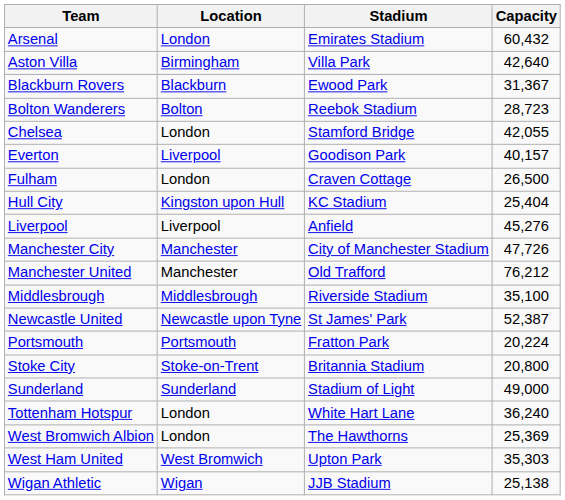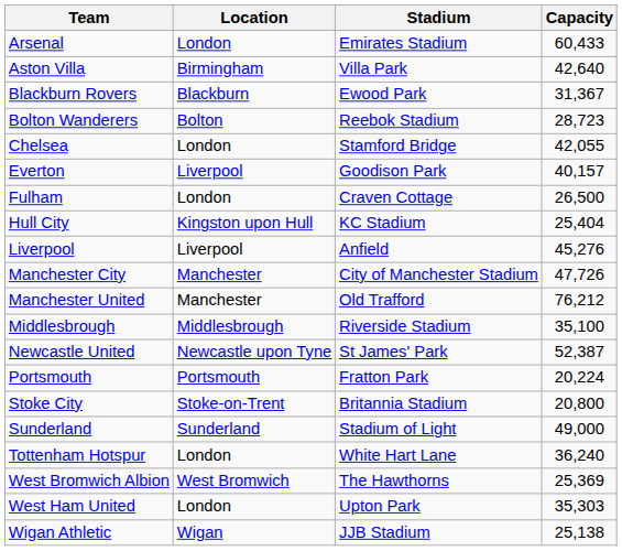 <table class="wikitable sortable">
 <tr>
 <th>Team</th>
 <th>Location</th>
 <th>Stadium</th>
 <th>Capacity</th>
 </tr>
 <tr>
 <td><a href='#'>Arsenal</a></td>
 <td><a href='#'>London</a> </td>
 <td><a href='#'>Emirates Stadium</a></td>
-<td style="text-align:center;">60,432</td>
+<td style="text-align:center;">60,433</td>
 </tr>
 <tr>
 <td><a href='#'>Aston Villa</a></td>
 <td><a href='#'>Birmingham</a></td>
 <td><a href='#'>Villa Park</a></td>
 <td style="text-align:center;">42,640</td>
 </tr>
 <tr>
 <td><a href='#'>Blackburn Rovers</a></td>
 <td><a href='#'>Blackburn</a></td>
 <td><a href='#'>Ewood Park</a></td>
 <td style="text-align:center;">31,367</td>
 </tr>
 <tr>
 <td><a href='#'>Bolton Wanderers</a></td>
 <td><a href='#'>Bolton</a></td>
 <td><a href='#'>Reebok Stadium</a></td>
 <td style="text-align:center;">28,723</td>
 </tr>
 <tr>
 <td><a href='#'>Chelsea</a></td>
 <td>London </td>
 <td><a href='#'>Stamford Bridge</a></td>
 <td style="text-align:center;">42,055</td>
 </tr>
 <tr>
 <td><a href='#'>Everton</a></td>
 <td><a href='#'>Liverpool</a> </td>
 <td><a href='#'>Goodison Park</a></td>
 <td style="text-align:center;">40,157</td>
 </tr>
 <tr>
 <td><a href='#'>Fulham</a></td>
 <td>London </td>
 <td><a href='#'>Craven Cottage</a></td>
 <td style="text-align:center;">26,500</td>
 </tr>
 <tr>
 <td><a href='#'>Hull City</a></td>
 <td><a href='#'>Kingston upon Hull</a></td>
 <td><a href='#'>KC Stadium</a></td>
 <td style="text-align:center;">25,404</td>
 </tr>
 <tr>
 <td><a href='#'>Liverpool</a></td>
 <td>Liverpool </td>
 <td><a href='#'>Anfield</a></td>
 <td style="text-align:center;">45,276</td>
 </tr>
 <tr>
 <td><a href='#'>Manchester City</a></td>
 <td><a href='#'>Manchester</a> </td>
 <td><a href='#'>City of Manchester Stadium</a></td>
 <td style="text-align:center;">47,726</td>
 </tr>
 <tr>
 <td><a href='#'>Manchester United</a></td>
 <td>Manchester </td>
 <td><a href='#'>Old Trafford</a></td>
 <td style="text-align:center;">76,212</td>
 </tr>
 <tr>
 <td><a href='#'>Middlesbrough</a></td>
 <td><a href='#'>Middlesbrough</a></td>
 <td><a href='#'>Riverside Stadium</a></td>
 <td style="text-align:center;">35,100</td>
 </tr>
 <tr>
 <td><a href='#'>Newcastle United</a></td>
 <td><a href='#'>Newcastle upon Tyne</a></td>
 <td><a href='#'>St James' Park</a></td>
 <td style="text-align:center;">52,387</td>
 </tr>
 <tr>
 <td><a href='#'>Portsmouth</a></td>
 <td><a href='#'>Portsmouth</a></td>
 <td><a href='#'>Fratton Park</a></td>
 <td style="text-align:center;">20,224</td>
 </tr>
 <tr>
 <td><a href='#'>Stoke City</a></td>
 <td><a href='#'>Stoke-on-Trent</a></td>
 <td><a href='#'>Britannia Stadium</a></td>
 <td style="text-align:center;">20,800</td>
 </tr>
 <tr>
 <td><a href='#'>Sunderland</a></td>
 <td><a href='#'>Sunderland</a></td>
 <td><a href='#'>Stadium of Light</a></td>
 <td style="text-align:center;">49,000</td>
 </tr>
 <tr>
 <td><a href='#'>Tottenham Hotspur</a></td>
 <td>London </td>
 <td><a href='#'>White Hart Lane</a></td>
 <td style="text-align:center;">36,240</td>
 </tr>
 <tr>
 <td><a href='#'>West Bromwich Albion</a></td>
-<td>London </td>
+<td><a href='#'>West Bromwich</a></td>
 <td><a href='#'>The Hawthorns</a></td>
 <td style="text-align:center;">25,369</td>
 </tr>
 <tr>
 <td><a href='#'>West Ham United</a></td>
-<td><a href='#'>West Bromwich</a></td>
+<td>London </td>
 <td><a href='#'>Upton Park</a></td>
 <td style="text-align:center;">35,303</td>
 </tr>
 <tr>
 <td><a href='#'>Wigan Athletic</a></td>
 <td><a href='#'>Wigan</a></td>
 <td><a href='#'>JJB Stadium</a></td>
 <td style="text-align:center;">25,138</td>
 </tr>
 </table>
